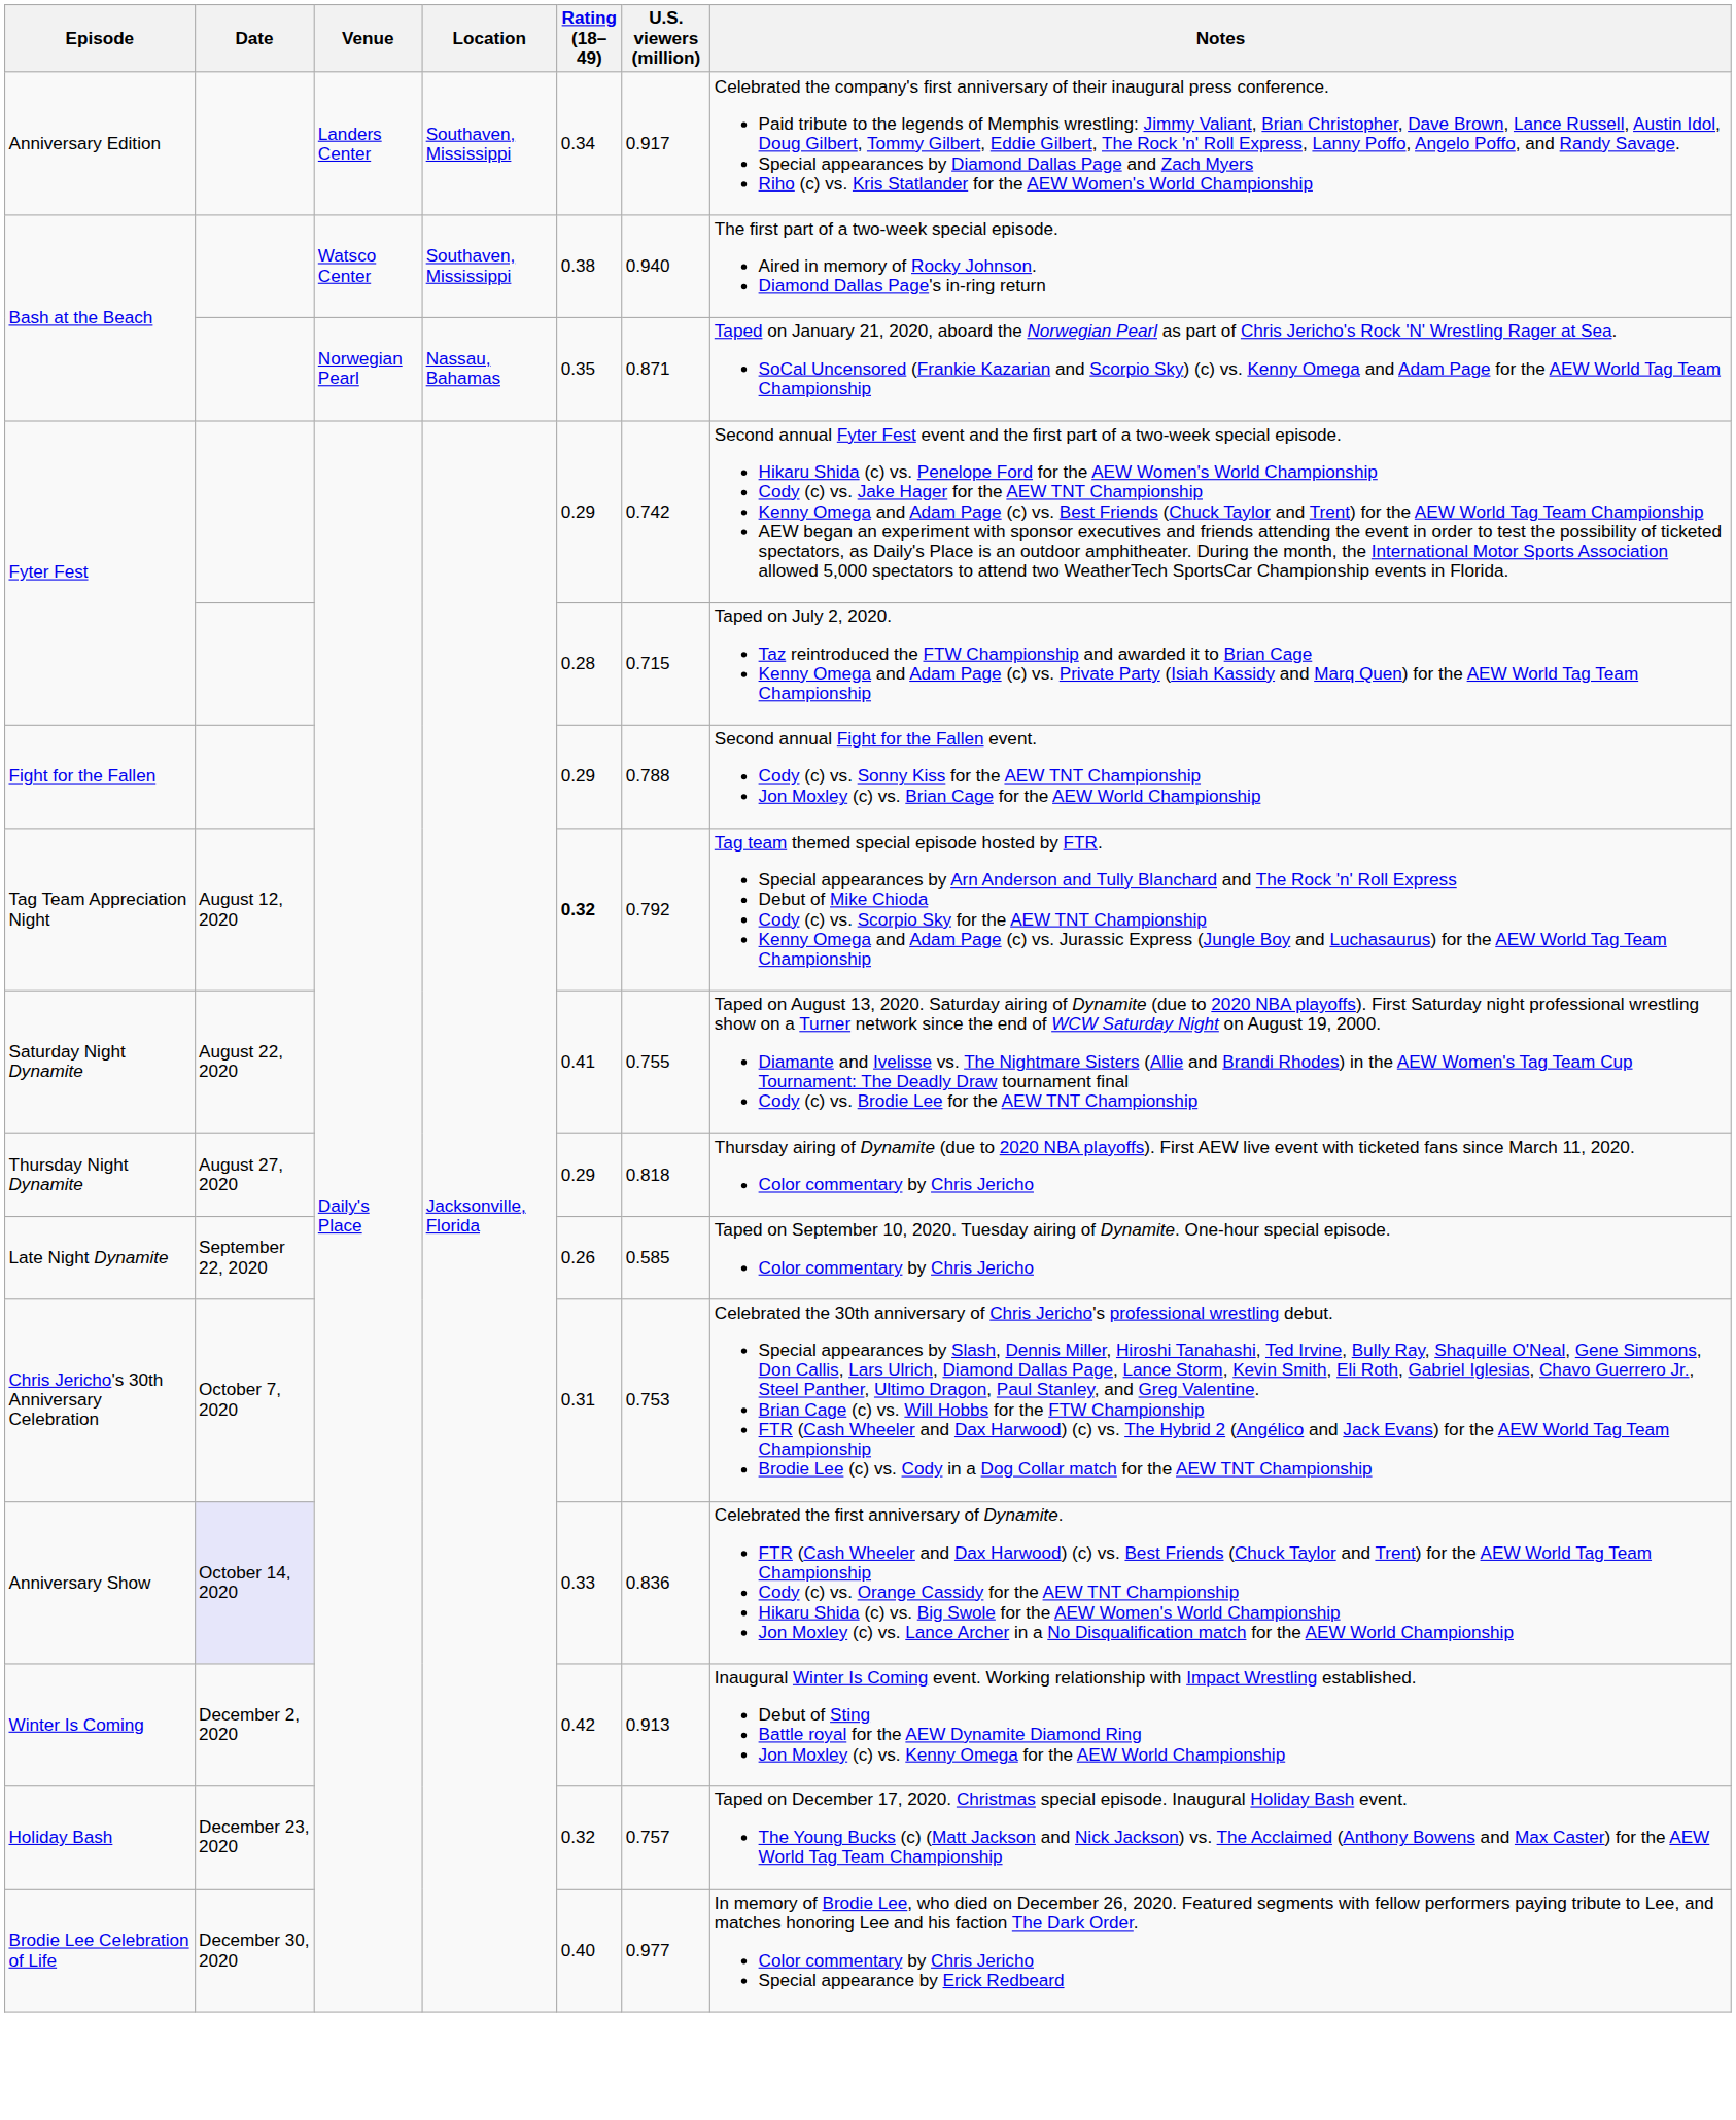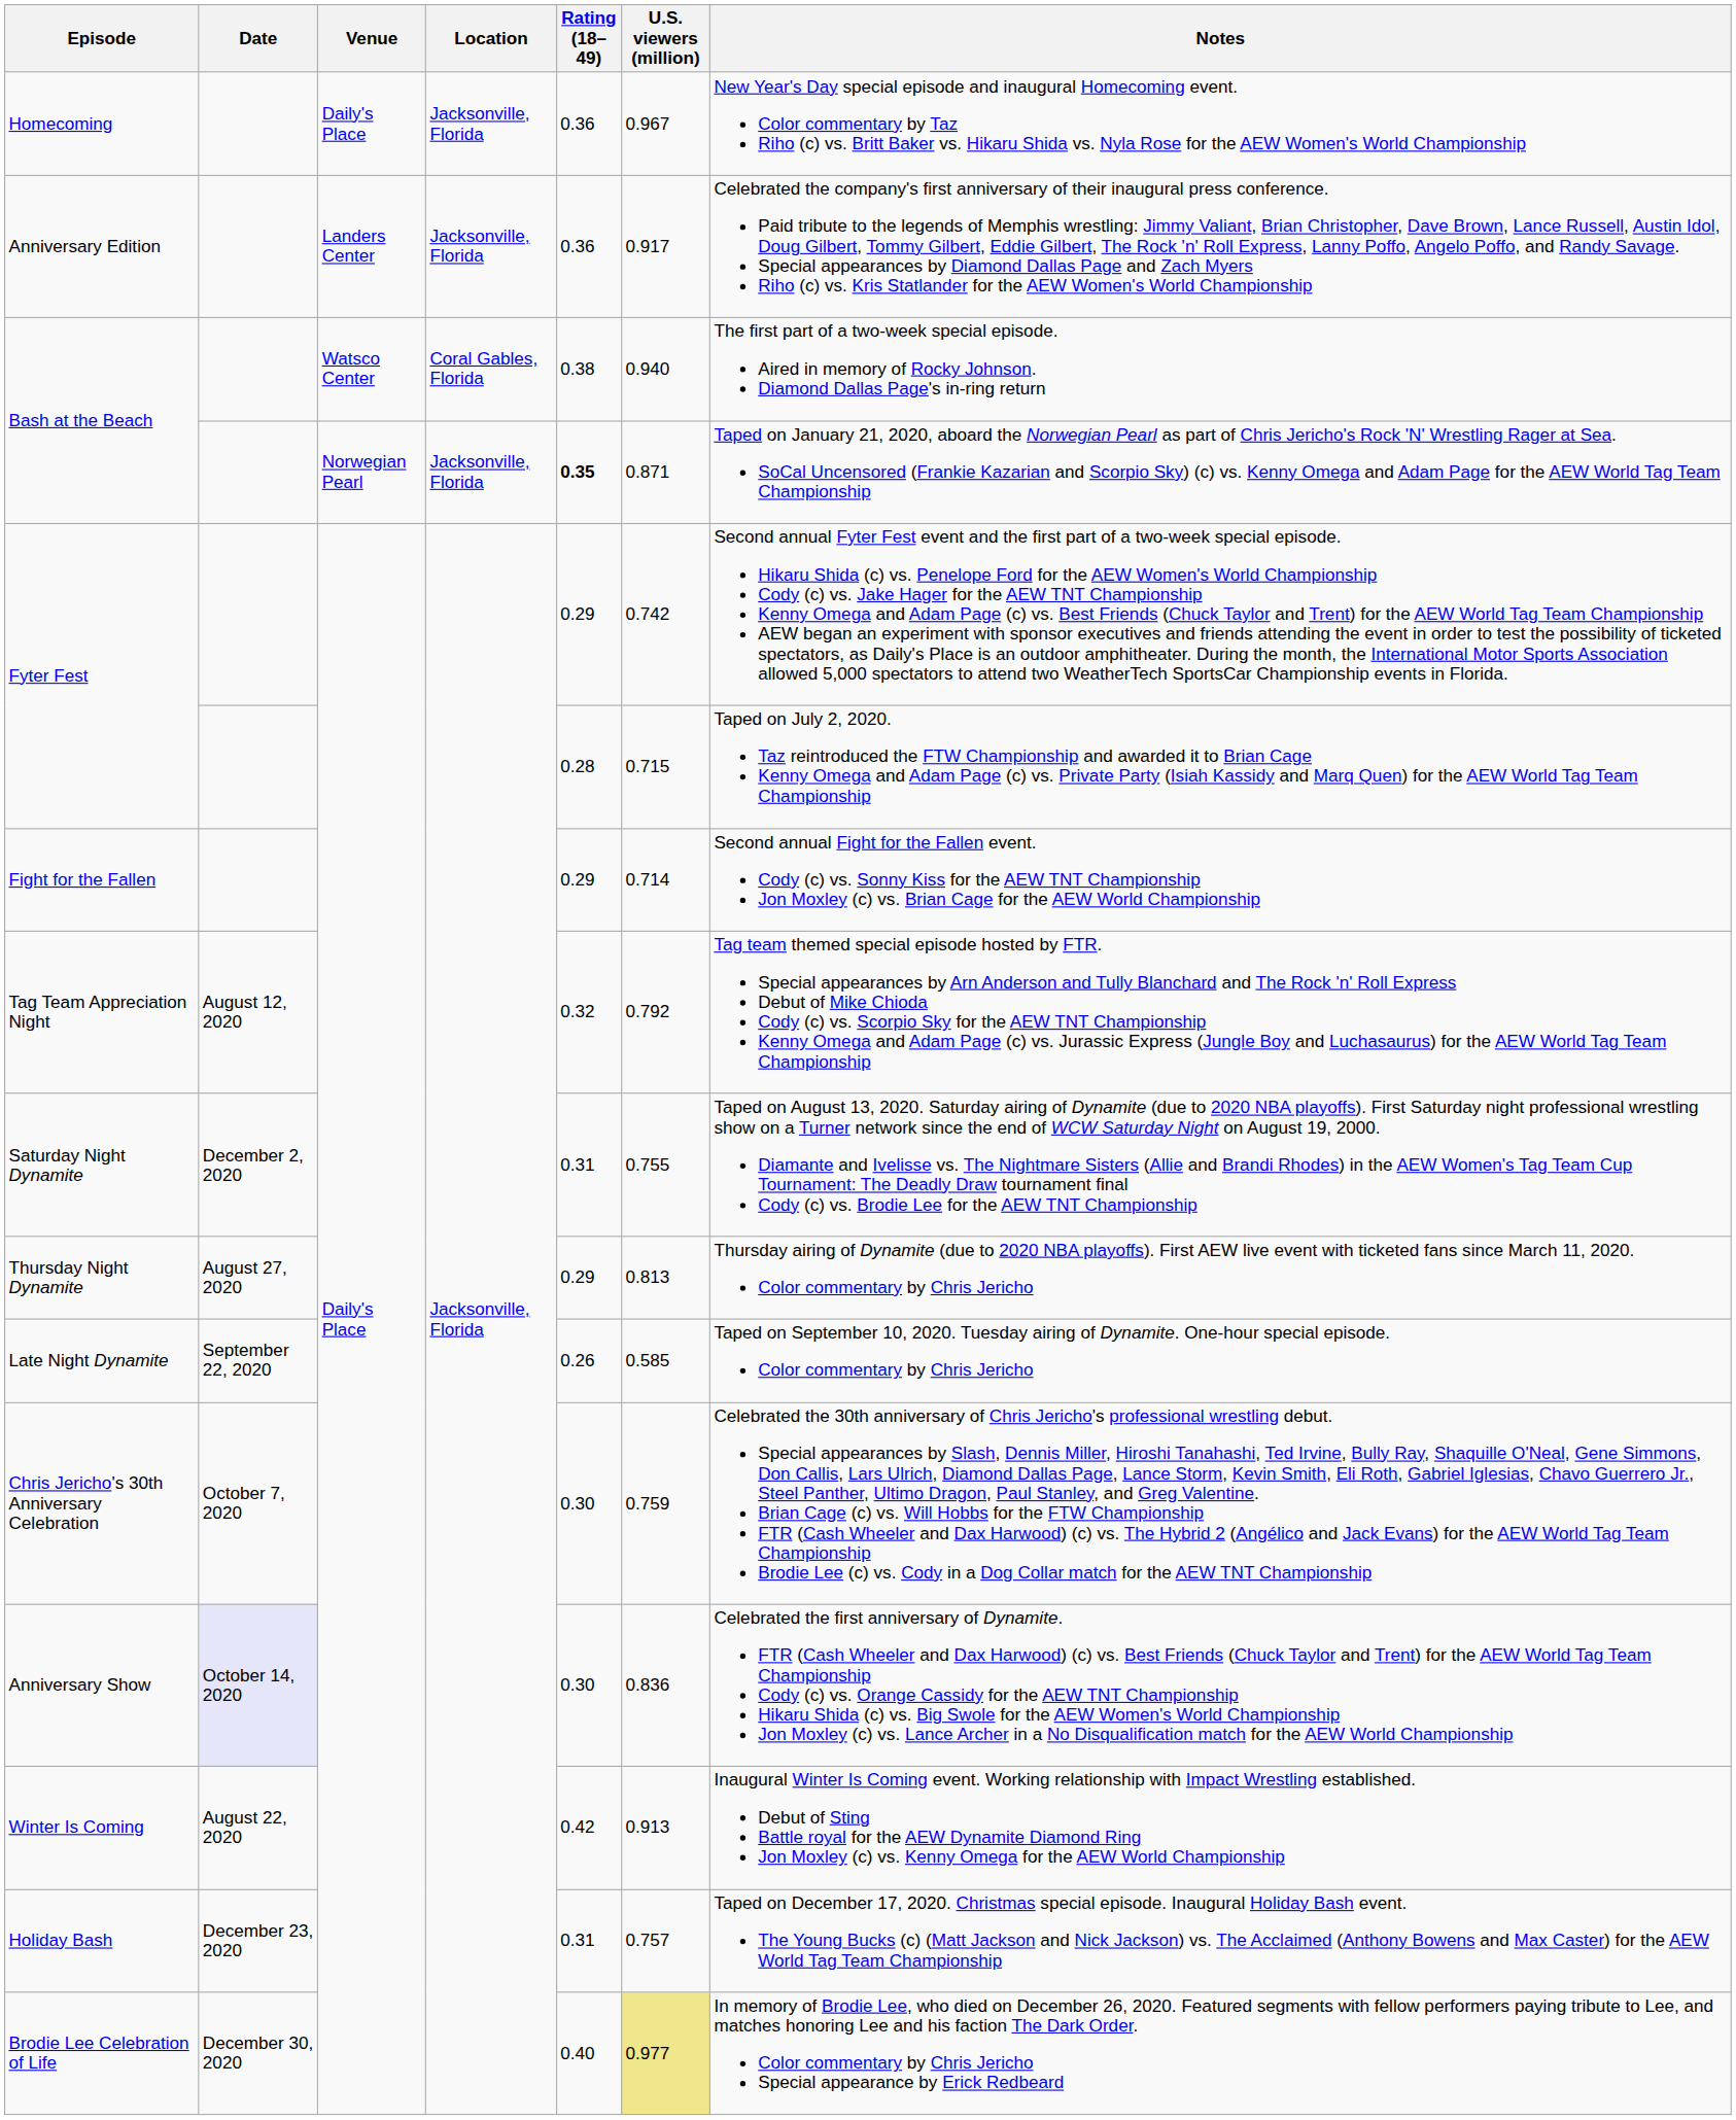 <table class="wikitable plainrowheaders sortable">
 <tr>
 <th>Episode</th>
 <th>Date</th>
 <th>Venue</th>
 <th>Location</th>
 <th><a href='#'>Rating</a><br>(18–49)</th>
 <th>U.S. viewers<br>(million)</th>
 <th>Notes</th>
 </tr>
 <tr>
+<td><a href='#'>Homecoming</a></td>
+<td></td>
+<td><a href='#'>Daily's Place</a></td>
+<td><a href='#'>Jacksonville, Florida</a></td>
+<td>0.36</td>
+<td>0.967</td>
+<td><a href='#'>New Year's Day</a> special episode and inaugural <a href='#'>Homecoming</a> event.<br><ul><li><a href='#'>Color commentary</a> by <a href='#'>Taz</a></li><li><a href='#'>Riho</a> (c) vs. <a href='#'>Britt Baker</a> vs. <a href='#'>Hikaru Shida</a> vs. <a href='#'>Nyla Rose</a> for the <a href='#'>AEW Women's World Championship</a></li></ul></td>
+</tr>
+<tr>
 <td>Anniversary Edition</td>
 <td></td>
 <td><a href='#'>Landers Center</a></td>
-<td><a href='#'>Southaven, Mississippi</a></td>
-<td>0.34</td>
+<td><a href='#'>Jacksonville, Florida</a></td>
+<td>0.36</td>
 <td>0.917</td>
 <td>Celebrated the company's first anniversary of their inaugural press conference.<br><ul><li>Paid tribute to the legends of Memphis wrestling: <a href='#'>Jimmy Valiant</a>, <a href='#'>Brian Christopher</a>, <a href='#'>Dave Brown</a>, <a href='#'>Lance Russell</a>, <a href='#'>Austin Idol</a>, <a href='#'>Doug Gilbert</a>, <a href='#'>Tommy Gilbert</a>, <a href='#'>Eddie Gilbert</a>, <a href='#'>The Rock 'n' Roll Express</a>, <a href='#'>Lanny Poffo</a>, <a href='#'>Angelo Poffo</a>, and <a href='#'>Randy Savage</a>.</li><li>Special appearances by <a href='#'>Diamond Dallas Page</a> and <a href='#'>Zach Myers</a></li><li><a href='#'>Riho</a> (c) vs. <a href='#'>Kris Statlander</a> for the <a href='#'>AEW Women's World Championship</a></li></ul></td>
 </tr>
 <tr>
 <td rowspan="2"><a href='#'>Bash at the Beach</a></td>
 <td></td>
 <td><a href='#'>Watsco Center</a></td>
-<td><a href='#'>Southaven, Mississippi</a></td>
+<td><a href='#'>Coral Gables, Florida</a></td>
 <td>0.38</td>
 <td>0.940</td>
 <td>The first part of a two-week special episode.<br><ul><li>Aired in memory of <a href='#'>Rocky Johnson</a>.</li><li><a href='#'>Diamond Dallas Page</a>'s in-ring return</li></ul></td>
 </tr>
 <tr>
 <td></td>
 <td><a href='#'>Norwegian Pearl</a></td>
-<td><a href='#'>Nassau, Bahamas</a></td>
-<td>0.35</td>
+<td><a href='#'>Jacksonville, Florida</a></td>
+<td><strong>0.35</strong></td>
 <td>0.871</td>
 <td><a href='#'>Taped</a> on January 21, 2020, aboard the <em><a href='#'>Norwegian Pearl</a></em> as part of <a href='#'>Chris Jericho's Rock 'N' Wrestling Rager at Sea</a>.<br><ul><li><a href='#'>SoCal Uncensored</a> (<a href='#'>Frankie Kazarian</a> and <a href='#'>Scorpio Sky</a>) (c) vs. <a href='#'>Kenny Omega</a> and <a href='#'>Adam Page</a> for the <a href='#'>AEW World Tag Team Championship</a></li></ul></td>
 </tr>
 <tr>
 <td rowspan="2"><a href='#'>Fyter Fest</a></td>
 <td></td>
 <td rowspan="12"><a href='#'>Daily's Place</a></td>
 <td rowspan="12"><a href='#'>Jacksonville, Florida</a></td>
 <td>0.29</td>
 <td>0.742</td>
 <td>Second annual <a href='#'>Fyter Fest</a> event and the first part of a two-week special episode.<br><ul><li><a href='#'>Hikaru Shida</a> (c) vs. <a href='#'>Penelope Ford</a> for the <a href='#'>AEW Women's World Championship</a></li><li><a href='#'>Cody</a> (c) vs. <a href='#'>Jake Hager</a> for the <a href='#'>AEW TNT Championship</a></li><li><a href='#'>Kenny Omega</a> and <a href='#'>Adam Page</a> (c) vs. <a href='#'>Best Friends</a> (<a href='#'>Chuck Taylor</a> and <a href='#'>Trent</a>) for the <a href='#'>AEW World Tag Team Championship</a></li><li>AEW began an experiment with sponsor executives and friends attending the event in order to test the possibility of ticketed spectators, as Daily's Place is an outdoor amphitheater.  During the month, the <a href='#'>International Motor Sports Association</a> allowed 5,000 spectators to attend two WeatherTech SportsCar Championship events in Florida.</li></ul></td>
 </tr>
 <tr>
 <td></td>
 <td>0.28</td>
 <td>0.715</td>
 <td>Taped on July 2, 2020.<br><ul><li><a href='#'>Taz</a> reintroduced the <a href='#'>FTW Championship</a> and awarded it to <a href='#'>Brian Cage</a></li><li><a href='#'>Kenny Omega</a> and <a href='#'>Adam Page</a> (c) vs. <a href='#'>Private Party</a> (<a href='#'>Isiah Kassidy</a> and <a href='#'>Marq Quen</a>) for the <a href='#'>AEW World Tag Team Championship</a></li></ul></td>
 </tr>
 <tr>
 <td><a href='#'>Fight for the Fallen</a></td>
 <td></td>
 <td>0.29</td>
-<td>0.788</td>
+<td>0.714</td>
 <td>Second annual <a href='#'>Fight for the Fallen</a> event.<br><ul><li><a href='#'>Cody</a> (c) vs. <a href='#'>Sonny Kiss</a> for the <a href='#'>AEW TNT Championship</a></li><li><a href='#'>Jon Moxley</a> (c) vs. <a href='#'>Brian Cage</a> for the <a href='#'>AEW World Championship</a></li></ul></td>
 </tr>
 <tr>
 <td>Tag Team Appreciation Night</td>
 <td>August 12, 2020</td>
-<td><strong>0.32</strong></td>
+<td>0.32</td>
 <td>0.792</td>
 <td><a href='#'>Tag team</a> themed special episode hosted by <a href='#'>FTR</a>.<br><ul><li>Special appearances by <a href='#'>Arn Anderson and Tully Blanchard</a> and <a href='#'>The Rock 'n' Roll Express</a></li><li>Debut of <a href='#'>Mike Chioda</a></li><li><a href='#'>Cody</a> (c) vs. <a href='#'>Scorpio Sky</a> for the <a href='#'>AEW TNT Championship</a></li><li><a href='#'>Kenny Omega</a> and <a href='#'>Adam Page</a> (c) vs. Jurassic Express (<a href='#'>Jungle Boy</a> and <a href='#'>Luchasaurus</a>) for the <a href='#'>AEW World Tag Team Championship</a></li></ul></td>
 </tr>
 <tr>
 <td>Saturday Night <em>Dynamite</em></td>
-<td>August 22, 2020</td>
-<td>0.41</td>
+<td>December 2, 2020</td>
+<td>0.31</td>
 <td>0.755</td>
 <td>Taped on August 13, 2020. Saturday airing of <em>Dynamite</em> (due to <a href='#'>2020 NBA playoffs</a>). First Saturday night professional wrestling show on a <a href='#'>Turner</a> network since the end of <em><a href='#'>WCW Saturday Night</a></em> on August 19, 2000.<br><ul><li><a href='#'>Diamante</a> and <a href='#'>Ivelisse</a> vs. <a href='#'>The Nightmare Sisters</a> (<a href='#'>Allie</a> and <a href='#'>Brandi Rhodes</a>) in the <a href='#'>AEW Women's Tag Team Cup Tournament: The Deadly Draw</a> tournament final</li><li><a href='#'>Cody</a> (c) vs. <a href='#'>Brodie Lee</a> for the <a href='#'>AEW TNT Championship</a></li></ul></td>
 </tr>
 <tr>
 <td>Thursday Night <em>Dynamite</em></td>
 <td>August 27, 2020</td>
 <td>0.29</td>
-<td>0.818</td>
+<td>0.813</td>
 <td>Thursday airing of <em>Dynamite</em> (due to <a href='#'>2020 NBA playoffs</a>). First AEW live event with ticketed fans since March 11, 2020.<br><ul><li><a href='#'>Color commentary</a> by <a href='#'>Chris Jericho</a></li></ul></td>
 </tr>
 <tr>
 <td>Late Night <em>Dynamite</em></td>
 <td>September 22, 2020</td>
 <td>0.26</td>
 <td>0.585</td>
 <td>Taped on September 10, 2020. Tuesday airing of <em>Dynamite</em>. One-hour special episode.<br><ul><li><a href='#'>Color commentary</a> by <a href='#'>Chris Jericho</a></li></ul></td>
 </tr>
 <tr>
 <td><a href='#'>Chris Jericho</a>'s 30th Anniversary Celebration</td>
 <td>October 7, 2020</td>
-<td>0.31</td>
-<td>0.753</td>
+<td>0.30</td>
+<td>0.759</td>
 <td>Celebrated the 30th anniversary of <a href='#'>Chris Jericho</a>'s <a href='#'>professional wrestling</a> debut.<br><ul><li>Special appearances by <a href='#'>Slash</a>, <a href='#'>Dennis Miller</a>, <a href='#'>Hiroshi Tanahashi</a>, <a href='#'>Ted Irvine</a>, <a href='#'>Bully Ray</a>, <a href='#'>Shaquille O'Neal</a>, <a href='#'>Gene Simmons</a>, <a href='#'>Don Callis</a>, <a href='#'>Lars Ulrich</a>, <a href='#'>Diamond Dallas Page</a>, <a href='#'>Lance Storm</a>, <a href='#'>Kevin Smith</a>, <a href='#'>Eli Roth</a>, <a href='#'>Gabriel Iglesias</a>, <a href='#'>Chavo Guerrero Jr.</a>, <a href='#'>Steel Panther</a>, <a href='#'>Ultimo Dragon</a>, <a href='#'>Paul Stanley</a>, and <a href='#'>Greg Valentine</a>.</li><li><a href='#'>Brian Cage</a> (c) vs. <a href='#'>Will Hobbs</a> for the <a href='#'>FTW Championship</a></li><li><a href='#'>FTR</a> (<a href='#'>Cash Wheeler</a> and <a href='#'>Dax Harwood</a>) (c) vs. <a href='#'>The Hybrid 2</a> (<a href='#'>Angélico</a> and <a href='#'>Jack Evans</a>) for the <a href='#'>AEW World Tag Team Championship</a></li><li><a href='#'>Brodie Lee</a> (c) vs. <a href='#'>Cody</a> in a <a href='#'>Dog Collar match</a> for the <a href='#'>AEW TNT Championship</a> </li></ul></td>
 </tr>
 <tr>
 <td>Anniversary Show</td>
 <td style="background: lavender;">October 14, 2020</td>
-<td>0.33</td>
+<td>0.30</td>
 <td>0.836</td>
 <td>Celebrated the first anniversary of <em>Dynamite</em>.<br><ul><li><a href='#'>FTR</a> (<a href='#'>Cash Wheeler</a> and <a href='#'>Dax Harwood</a>) (c) vs. <a href='#'>Best Friends</a> (<a href='#'>Chuck Taylor</a> and <a href='#'>Trent</a>) for the <a href='#'>AEW World Tag Team Championship</a></li><li><a href='#'>Cody</a> (c) vs. <a href='#'>Orange Cassidy</a> for the <a href='#'>AEW TNT Championship</a></li><li><a href='#'>Hikaru Shida</a> (c) vs. <a href='#'>Big Swole</a> for the <a href='#'>AEW Women's World Championship</a></li><li><a href='#'>Jon Moxley</a> (c) vs. <a href='#'>Lance Archer</a> in a <a href='#'>No Disqualification match</a> for the <a href='#'>AEW World Championship</a></li></ul></td>
 </tr>
 <tr>
 <td><a href='#'>Winter Is Coming</a></td>
-<td>December 2, 2020</td>
+<td>August 22, 2020</td>
 <td>0.42</td>
 <td>0.913</td>
 <td>Inaugural <a href='#'>Winter Is Coming</a> event. Working relationship with <a href='#'>Impact Wrestling</a> established.<br><ul><li>Debut of <a href='#'>Sting</a></li><li><a href='#'>Battle royal</a> for the <a href='#'>AEW Dynamite Diamond Ring</a></li><li><a href='#'>Jon Moxley</a> (c) vs. <a href='#'>Kenny Omega</a> for the <a href='#'>AEW World Championship</a></li></ul></td>
 </tr>
 <tr>
 <td><a href='#'>Holiday Bash</a></td>
 <td>December 23, 2020</td>
-<td>0.32</td>
+<td>0.31</td>
 <td>0.757</td>
 <td>Taped on December 17, 2020. <a href='#'>Christmas</a> special episode. Inaugural <a href='#'>Holiday Bash</a> event.<br><ul><li><a href='#'>The Young Bucks</a> (c) (<a href='#'>Matt Jackson</a> and <a href='#'>Nick Jackson</a>) vs. <a href='#'>The Acclaimed</a> (<a href='#'>Anthony Bowens</a> and <a href='#'>Max Caster</a>) for the <a href='#'>AEW World Tag Team Championship</a></li></ul></td>
 </tr>
 <tr>
 <td><a href='#'>Brodie Lee Celebration of Life</a></td>
 <td>December 30, 2020</td>
 <td>0.40</td>
-<td>0.977</td>
+<td style="background: khaki;">0.977</td>
 <td>In memory of <a href='#'>Brodie Lee</a>, who died on December 26, 2020. Featured segments with fellow performers paying tribute to Lee, and matches honoring Lee and his faction <a href='#'>The Dark Order</a>.<br><ul><li><a href='#'>Color commentary</a> by <a href='#'>Chris Jericho</a></li><li>Special appearance by <a href='#'>Erick Redbeard</a></li></ul></td>
 </tr>
 </table>
